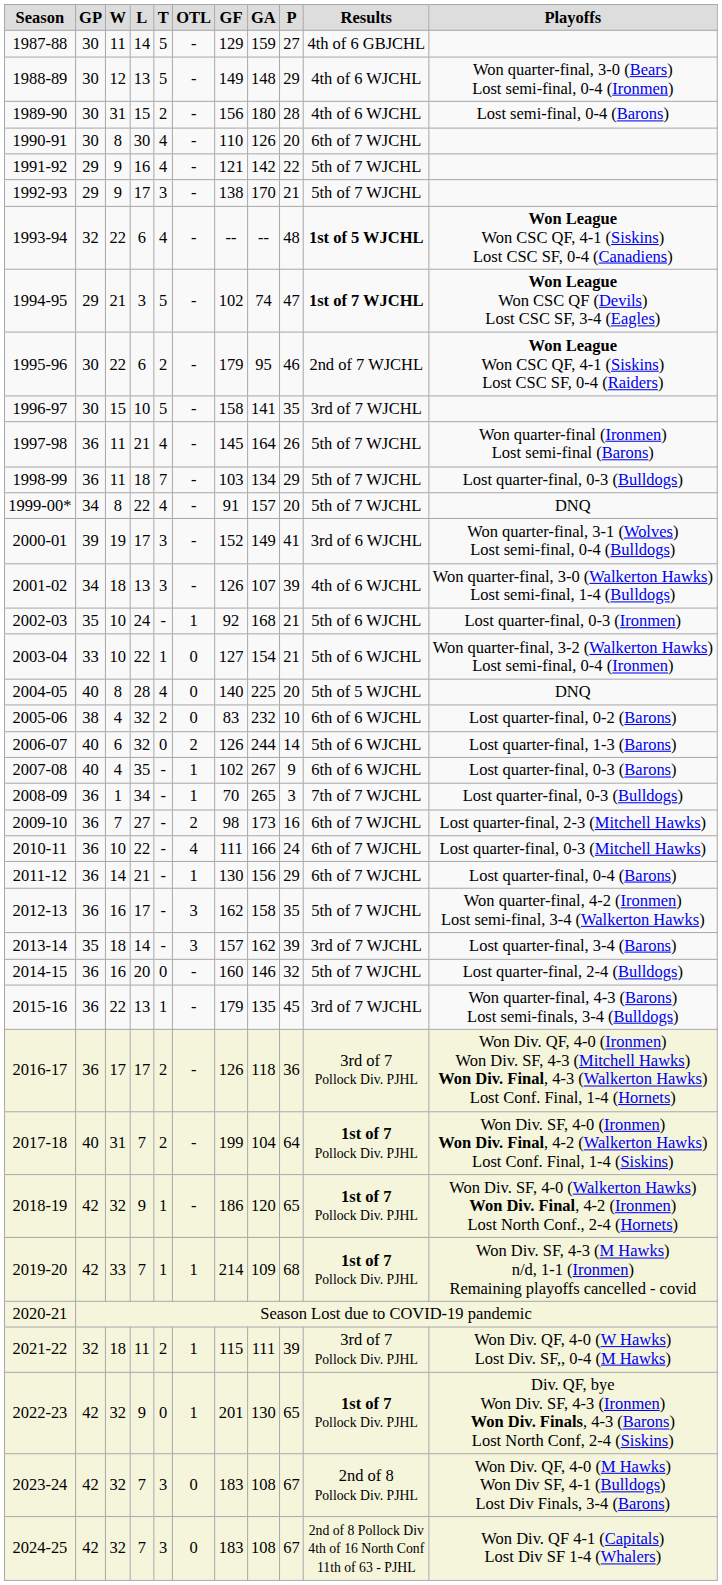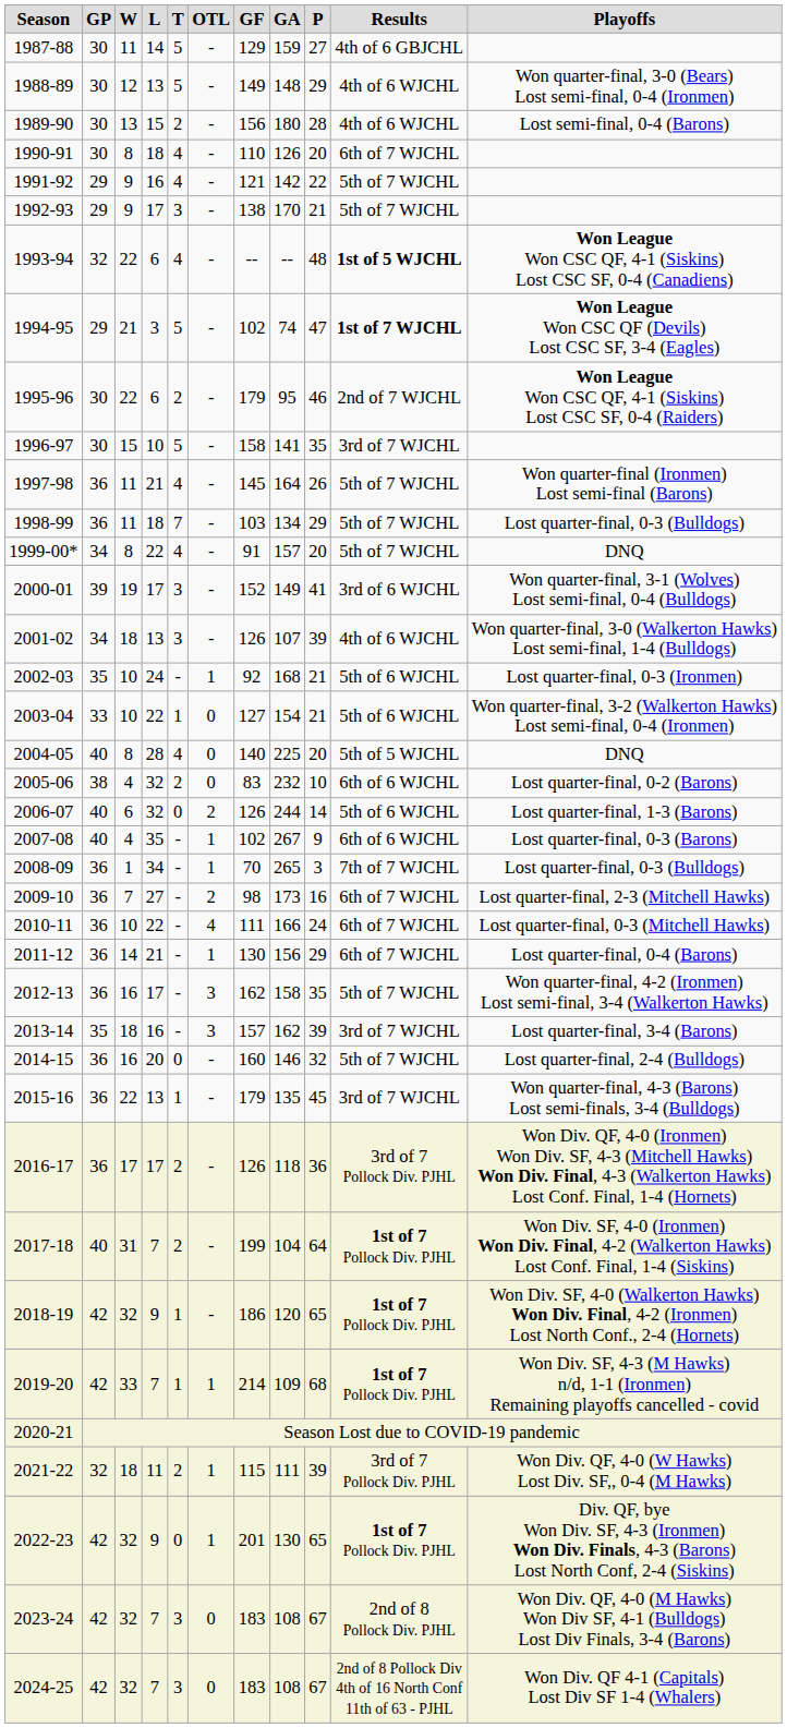 <table class="wikitable">
 <tr align="center"  bgcolor="#dddddd">
 <td><strong>Season</strong></td>
 <td><strong>GP</strong></td>
 <td><strong>W</strong></td>
 <td><strong>L</strong></td>
 <td><strong>T</strong></td>
 <td><strong>OTL</strong></td>
 <td><strong>GF</strong></td>
 <td><strong>GA</strong></td>
 <td><strong>P</strong></td>
 <td><strong>Results</strong></td>
 <td><strong>Playoffs</strong></td>
 </tr>
 <tr align="center">
 <td>1987-88</td>
 <td>30</td>
 <td>11</td>
 <td>14</td>
 <td>5</td>
 <td>-</td>
 <td>129</td>
 <td>159</td>
 <td>27</td>
 <td>4th of 6 GBJCHL</td>
 <td></td>
 </tr>
 <tr align="center">
 <td>1988-89</td>
 <td>30</td>
 <td>12</td>
 <td>13</td>
 <td>5</td>
 <td>-</td>
 <td>149</td>
 <td>148</td>
 <td>29</td>
 <td>4th of 6 WJCHL</td>
 <td>Won quarter-final, 3-0 (<a href='#'>Bears</a>)<br>Lost semi-final, 0-4 (<a href='#'>Ironmen</a>)</td>
 </tr>
 <tr align="center">
 <td>1989-90</td>
 <td>30</td>
-<td>31</td>
+<td>13</td>
 <td>15</td>
 <td>2</td>
 <td>-</td>
 <td>156</td>
 <td>180</td>
 <td>28</td>
 <td>4th of 6 WJCHL</td>
 <td>Lost semi-final, 0-4 (<a href='#'>Barons</a>)</td>
 </tr>
 <tr align="center">
 <td>1990-91</td>
 <td>30</td>
 <td>8</td>
-<td>30</td>
+<td>18</td>
 <td>4</td>
 <td>-</td>
 <td>110</td>
 <td>126</td>
 <td>20</td>
 <td>6th of 7 WJCHL</td>
 <td></td>
 </tr>
 <tr align="center">
 <td>1991-92</td>
 <td>29</td>
 <td>9</td>
 <td>16</td>
 <td>4</td>
 <td>-</td>
 <td>121</td>
 <td>142</td>
 <td>22</td>
 <td>5th of 7 WJCHL</td>
 <td></td>
 </tr>
 <tr align="center">
 <td>1992-93</td>
 <td>29</td>
 <td>9</td>
 <td>17</td>
 <td>3</td>
 <td>-</td>
 <td>138</td>
 <td>170</td>
 <td>21</td>
 <td>5th of 7 WJCHL</td>
 <td></td>
 </tr>
 <tr align="center">
 <td>1993-94</td>
 <td>32</td>
 <td>22</td>
 <td>6</td>
 <td>4</td>
 <td>-</td>
 <td>--</td>
 <td>--</td>
 <td>48</td>
 <td><strong>1st of 5 WJCHL</strong></td>
 <td><strong>Won League</strong><br>Won CSC QF, 4-1 (<a href='#'>Siskins</a>)<br>Lost CSC SF, 0-4 (<a href='#'>Canadiens</a>)</td>
 </tr>
 <tr align="center">
 <td>1994-95</td>
 <td>29</td>
 <td>21</td>
 <td>3</td>
 <td>5</td>
 <td>-</td>
 <td>102</td>
 <td>74</td>
 <td>47</td>
 <td><strong>1st of 7 WJCHL</strong></td>
 <td><strong>Won League</strong><br>Won CSC QF (<a href='#'>Devils</a>)<br>Lost CSC SF, 3-4 (<a href='#'>Eagles</a>)</td>
 </tr>
 <tr align="center">
 <td>1995-96</td>
 <td>30</td>
 <td>22</td>
 <td>6</td>
 <td>2</td>
 <td>-</td>
 <td>179</td>
 <td>95</td>
 <td>46</td>
 <td>2nd of 7 WJCHL</td>
 <td><strong>Won League</strong><br>Won CSC QF, 4-1 (<a href='#'>Siskins</a>)<br>Lost CSC SF, 0-4 (<a href='#'>Raiders</a>)</td>
 </tr>
 <tr align="center">
 <td>1996-97</td>
 <td>30</td>
 <td>15</td>
 <td>10</td>
 <td>5</td>
 <td>-</td>
 <td>158</td>
 <td>141</td>
 <td>35</td>
 <td>3rd of 7 WJCHL</td>
 <td></td>
 </tr>
 <tr align="center">
 <td>1997-98</td>
 <td>36</td>
 <td>11</td>
 <td>21</td>
 <td>4</td>
 <td>-</td>
 <td>145</td>
 <td>164</td>
 <td>26</td>
 <td>5th of 7 WJCHL</td>
 <td>Won quarter-final (<a href='#'>Ironmen</a>)<br>Lost semi-final (<a href='#'>Barons</a>)</td>
 </tr>
 <tr align="center">
 <td>1998-99</td>
 <td>36</td>
 <td>11</td>
 <td>18</td>
 <td>7</td>
 <td>-</td>
 <td>103</td>
 <td>134</td>
 <td>29</td>
 <td>5th of 7 WJCHL</td>
 <td>Lost quarter-final, 0-3 (<a href='#'>Bulldogs</a>)</td>
 </tr>
 <tr align="center">
 <td>1999-00*</td>
 <td>34</td>
 <td>8</td>
 <td>22</td>
 <td>4</td>
 <td>-</td>
 <td>91</td>
 <td>157</td>
 <td>20</td>
 <td>5th of 7 WJCHL</td>
 <td>DNQ</td>
 </tr>
 <tr align="center">
 <td>2000-01</td>
 <td>39</td>
 <td>19</td>
 <td>17</td>
 <td>3</td>
 <td>-</td>
 <td>152</td>
 <td>149</td>
 <td>41</td>
 <td>3rd of 6 WJCHL</td>
 <td>Won quarter-final, 3-1 (<a href='#'>Wolves</a>)<br>Lost semi-final, 0-4 (<a href='#'>Bulldogs</a>)</td>
 </tr>
 <tr align="center">
 <td>2001-02</td>
 <td>34</td>
 <td>18</td>
 <td>13</td>
 <td>3</td>
 <td>-</td>
 <td>126</td>
 <td>107</td>
 <td>39</td>
 <td>4th of 6 WJCHL</td>
 <td>Won quarter-final, 3-0 (<a href='#'>Walkerton Hawks</a>)<br>Lost semi-final, 1-4 (<a href='#'>Bulldogs</a>)</td>
 </tr>
 <tr align="center">
 <td>2002-03</td>
 <td>35</td>
 <td>10</td>
 <td>24</td>
 <td>-</td>
 <td>1</td>
 <td>92</td>
 <td>168</td>
 <td>21</td>
 <td>5th of 6 WJCHL</td>
 <td>Lost quarter-final, 0-3 (<a href='#'>Ironmen</a>)</td>
 </tr>
 <tr align="center">
 <td>2003-04</td>
 <td>33</td>
 <td>10</td>
 <td>22</td>
 <td>1</td>
 <td>0</td>
 <td>127</td>
 <td>154</td>
 <td>21</td>
 <td>5th of 6 WJCHL</td>
 <td>Won quarter-final, 3-2 (<a href='#'>Walkerton Hawks</a>)<br>Lost semi-final, 0-4 (<a href='#'>Ironmen</a>)</td>
 </tr>
 <tr align="center">
 <td>2004-05</td>
 <td>40</td>
 <td>8</td>
 <td>28</td>
 <td>4</td>
 <td>0</td>
 <td>140</td>
 <td>225</td>
 <td>20</td>
 <td>5th of 5 WJCHL</td>
 <td>DNQ</td>
 </tr>
 <tr align="center">
 <td>2005-06</td>
 <td>38</td>
 <td>4</td>
 <td>32</td>
 <td>2</td>
 <td>0</td>
 <td>83</td>
 <td>232</td>
 <td>10</td>
 <td>6th of 6 WJCHL</td>
 <td>Lost quarter-final, 0-2 (<a href='#'>Barons</a>)</td>
 </tr>
 <tr align="center">
 <td>2006-07</td>
 <td>40</td>
 <td>6</td>
 <td>32</td>
 <td>0</td>
 <td>2</td>
 <td>126</td>
 <td>244</td>
 <td>14</td>
 <td>5th of 6 WJCHL</td>
 <td>Lost quarter-final, 1-3 (<a href='#'>Barons</a>)</td>
 </tr>
 <tr align="center">
 <td>2007-08</td>
 <td>40</td>
 <td>4</td>
 <td>35</td>
 <td>-</td>
 <td>1</td>
 <td>102</td>
 <td>267</td>
 <td>9</td>
 <td>6th of 6 WJCHL</td>
 <td>Lost quarter-final, 0-3 (<a href='#'>Barons</a>)</td>
 </tr>
 <tr align="center">
 <td>2008-09</td>
 <td>36</td>
 <td>1</td>
 <td>34</td>
 <td>-</td>
 <td>1</td>
 <td>70</td>
 <td>265</td>
 <td>3</td>
 <td>7th of 7 WJCHL</td>
 <td>Lost quarter-final, 0-3 (<a href='#'>Bulldogs</a>)</td>
 </tr>
 <tr align="center">
 <td>2009-10</td>
 <td>36</td>
 <td>7</td>
 <td>27</td>
 <td>-</td>
 <td>2</td>
 <td>98</td>
 <td>173</td>
 <td>16</td>
 <td>6th of 7 WJCHL</td>
 <td>Lost quarter-final, 2-3 (<a href='#'>Mitchell Hawks</a>)</td>
 </tr>
 <tr align="center">
 <td>2010-11</td>
 <td>36</td>
 <td>10</td>
 <td>22</td>
 <td>-</td>
 <td>4</td>
 <td>111</td>
 <td>166</td>
 <td>24</td>
 <td>6th of 7 WJCHL</td>
 <td>Lost quarter-final, 0-3 (<a href='#'>Mitchell Hawks</a>)</td>
 </tr>
 <tr align="center">
 <td>2011-12</td>
 <td>36</td>
 <td>14</td>
 <td>21</td>
 <td>-</td>
 <td>1</td>
 <td>130</td>
 <td>156</td>
 <td>29</td>
 <td>6th of 7 WJCHL</td>
 <td>Lost quarter-final, 0-4 (<a href='#'>Barons</a>)</td>
 </tr>
 <tr align="center">
 <td>2012-13</td>
 <td>36</td>
 <td>16</td>
 <td>17</td>
 <td>-</td>
 <td>3</td>
 <td>162</td>
 <td>158</td>
 <td>35</td>
 <td>5th of 7 WJCHL</td>
 <td>Won quarter-final, 4-2 (<a href='#'>Ironmen</a>)<br>Lost semi-final, 3-4 (<a href='#'>Walkerton Hawks</a>)</td>
 </tr>
 <tr align="center">
 <td>2013-14</td>
 <td>35</td>
 <td>18</td>
-<td>14</td>
+<td>16</td>
 <td>-</td>
 <td>3</td>
 <td>157</td>
 <td>162</td>
 <td>39</td>
 <td>3rd of 7 WJCHL</td>
 <td>Lost quarter-final, 3-4 (<a href='#'>Barons</a>)</td>
 </tr>
 <tr align="center">
 <td>2014-15</td>
 <td>36</td>
 <td>16</td>
 <td>20</td>
 <td>0</td>
 <td>-</td>
 <td>160</td>
 <td>146</td>
 <td>32</td>
 <td>5th of 7 WJCHL</td>
 <td>Lost quarter-final, 2-4 (<a href='#'>Bulldogs</a>)</td>
 </tr>
 <tr align="center">
 <td>2015-16</td>
 <td>36</td>
 <td>22</td>
 <td>13</td>
 <td>1</td>
 <td>-</td>
 <td>179</td>
 <td>135</td>
 <td>45</td>
 <td>3rd of 7 WJCHL</td>
 <td>Won quarter-final, 4-3 (<a href='#'>Barons</a>)<br>Lost semi-finals, 3-4 (<a href='#'>Bulldogs</a>)</td>
 </tr>
 <tr align="center" bgcolor=beige>
 <td>2016-17</td>
 <td>36</td>
 <td>17</td>
 <td>17</td>
 <td>2</td>
 <td>-</td>
 <td>126</td>
 <td>118</td>
 <td>36</td>
 <td>3rd of 7<br><small>Pollock Div. PJHL</small></td>
 <td>Won Div. QF, 4-0 (<a href='#'>Ironmen</a>)<br>Won Div. SF, 4-3 (<a href='#'>Mitchell Hawks</a>)<br><strong>Won Div. Final</strong>, 4-3 (<a href='#'>Walkerton Hawks</a>)<br>Lost Conf. Final, 1-4 (<a href='#'>Hornets</a>)</td>
 </tr>
 <tr align="center" bgcolor=beige>
 <td>2017-18</td>
 <td>40</td>
 <td>31</td>
 <td>7</td>
 <td>2</td>
 <td>-</td>
 <td>199</td>
 <td>104</td>
 <td>64</td>
 <td><strong>1st of 7</strong><br><small>Pollock Div. PJHL</small></td>
 <td>Won Div. SF, 4-0 (<a href='#'>Ironmen</a>)<br><strong>Won Div. Final</strong>, 4-2 (<a href='#'>Walkerton Hawks</a>)<br>Lost Conf. Final, 1-4 (<a href='#'>Siskins</a>)</td>
 </tr>
 <tr align="center" bgcolor=beige>
 <td>2018-19</td>
 <td>42</td>
 <td>32</td>
 <td>9</td>
 <td>1</td>
 <td>-</td>
 <td>186</td>
 <td>120</td>
 <td>65</td>
 <td><strong>1st of 7</strong><br><small>Pollock Div. PJHL</small></td>
 <td>Won Div. SF, 4-0 (<a href='#'>Walkerton Hawks</a>)<br><strong>Won Div. Final</strong>, 4-2 (<a href='#'>Ironmen</a>)<br>Lost North Conf., 2-4 (<a href='#'>Hornets</a>)</td>
 </tr>
 <tr align="center" bgcolor=beige>
 <td>2019-20</td>
 <td>42</td>
 <td>33</td>
 <td>7</td>
 <td>1</td>
 <td>1</td>
 <td>214</td>
 <td>109</td>
 <td>68</td>
 <td><strong>1st of 7</strong><br><small>Pollock Div. PJHL</small></td>
 <td>Won Div. SF, 4-3 (<a href='#'>M Hawks</a>)<br>n/d, 1-1 (<a href='#'>Ironmen</a>)<br>Remaining playoffs cancelled - covid</td>
 </tr>
 <tr align="center" bgcolor="beige">
 <td>2020-21</td>
 <td colspan="10">Season Lost due to COVID-19 pandemic</td>
 </tr>
 <tr align="center" bgcolor=beige>
 <td>2021-22</td>
 <td>32</td>
 <td>18</td>
 <td>11</td>
 <td>2</td>
 <td>1</td>
 <td>115</td>
 <td>111</td>
 <td>39</td>
 <td>3rd of 7<br><small>Pollock Div. PJHL</small></td>
 <td>Won Div. QF, 4-0 (<a href='#'>W Hawks</a>)<br>Lost Div. SF,, 0-4 (<a href='#'>M Hawks</a>)</td>
 </tr>
 <tr align="center" bgcolor=beige>
 <td>2022-23</td>
 <td>42</td>
 <td>32</td>
 <td>9</td>
 <td>0</td>
 <td>1</td>
 <td>201</td>
 <td>130</td>
 <td>65</td>
 <td><strong>1st of 7</strong><br><small>Pollock Div. PJHL</small></td>
 <td>Div. QF, bye<br>Won Div. SF, 4-3 (<a href='#'>Ironmen</a>)<br><strong>Won Div. Finals</strong>, 4-3 (<a href='#'>Barons</a>)<br>Lost North Conf, 2-4 (<a href='#'>Siskins</a>)</td>
 </tr>
 <tr align="center" bgcolor=beige>
 <td>2023-24</td>
 <td>42</td>
 <td>32</td>
 <td>7</td>
 <td>3</td>
 <td>0</td>
 <td>183</td>
 <td>108</td>
 <td>67</td>
 <td>2nd of 8<br><small>Pollock Div. PJHL</small></td>
 <td>Won Div. QF, 4-0 (<a href='#'>M Hawks</a>)<br>Won Div SF, 4-1 (<a href='#'>Bulldogs</a>)<br>Lost Div Finals, 3-4 (<a href='#'>Barons</a>)</td>
 </tr>
 <tr align="center" bgcolor=beige>
 <td>2024-25</td>
 <td>42</td>
 <td>32</td>
 <td>7</td>
 <td>3</td>
 <td>0</td>
 <td>183</td>
 <td>108</td>
 <td>67</td>
 <td><small>2nd of 8 Pollock Div<br>4th of 16 North Conf<br> 11th of 63 - PJHL</small></td>
 <td>Won Div. QF 4-1 (<a href='#'>Capitals</a>)<br>Lost Div SF 1-4 (<a href='#'>Whalers</a>)</td>
 </tr>
 </table>
